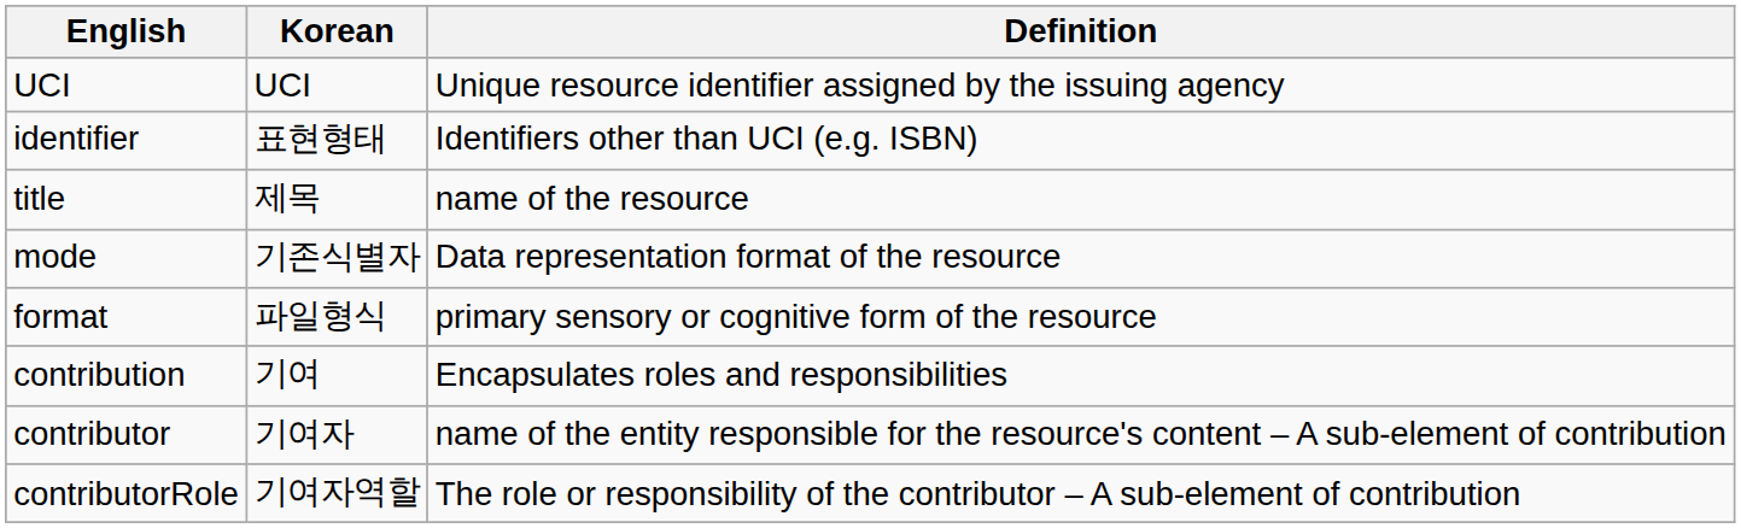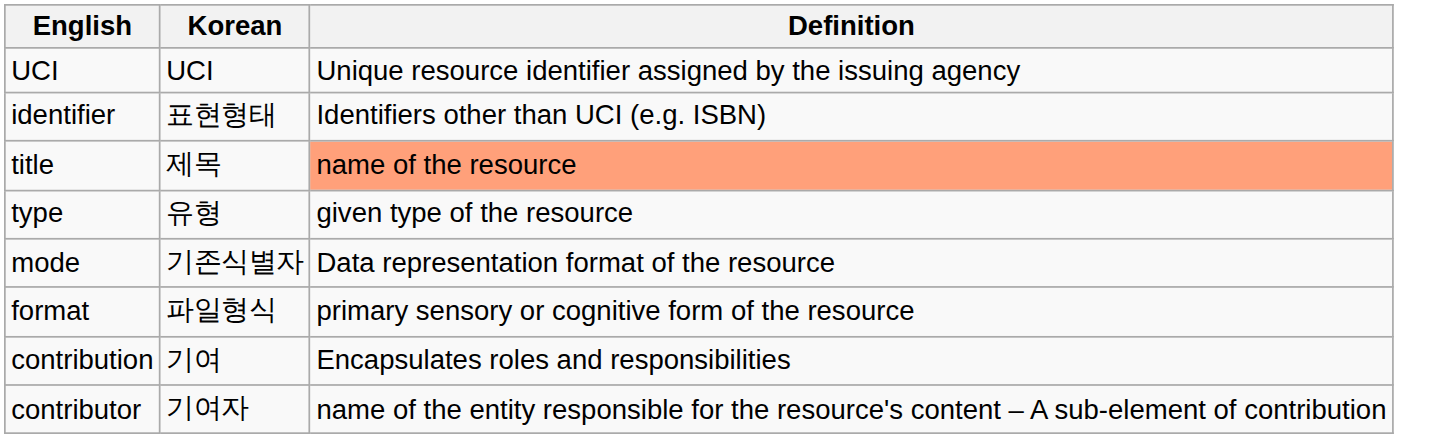 <table class="wikitable">
 <tr>
 <th>English</th>
 <th>Korean</th>
 <th>Definition</th>
 </tr>
 <tr>
 <td>UCI</td>
 <td>UCI</td>
 <td>Unique resource identifier assigned by the issuing agency</td>
 </tr>
 <tr>
 <td>identifier</td>
 <td>표현형태</td>
 <td>Identifiers other than UCI (e.g. ISBN)</td>
 </tr>
 <tr>
 <td>title</td>
 <td>제목</td>
-<td>name of the resource</td>
+<td style="background: lightsalmon;">name of the resource</td>
+</tr>
+<tr>
+<td>type</td>
+<td>유형</td>
+<td>given type of the resource</td>
 </tr>
 <tr>
 <td>mode</td>
 <td>기존식별자</td>
 <td>Data representation format of the resource</td>
 </tr>
 <tr>
 <td>format</td>
 <td>파일형식</td>
 <td>primary sensory or cognitive form of the resource</td>
 </tr>
 <tr>
 <td>contribution</td>
 <td>기여</td>
 <td>Encapsulates roles and responsibilities</td>
 </tr>
 <tr>
 <td>contributor</td>
 <td>기여자</td>
 <td>name of the entity responsible for the resource's content – A sub-element of contribution</td>
 </tr>
-<tr>
-<td>contributorRole</td>
-<td>기여자역할</td>
-<td>The role or responsibility of the contributor – A sub-element of contribution</td>
-</tr>
 </table>
